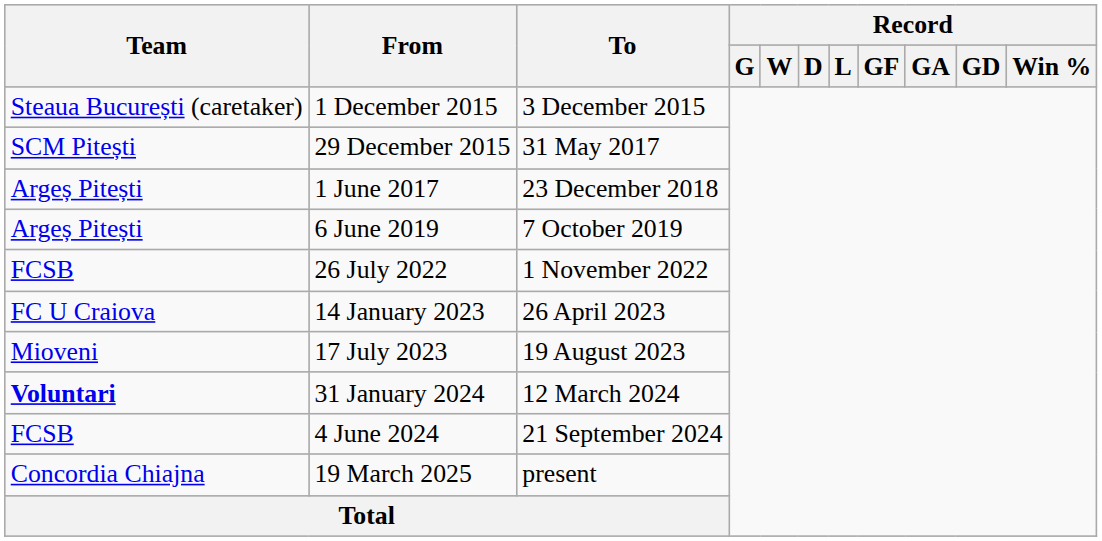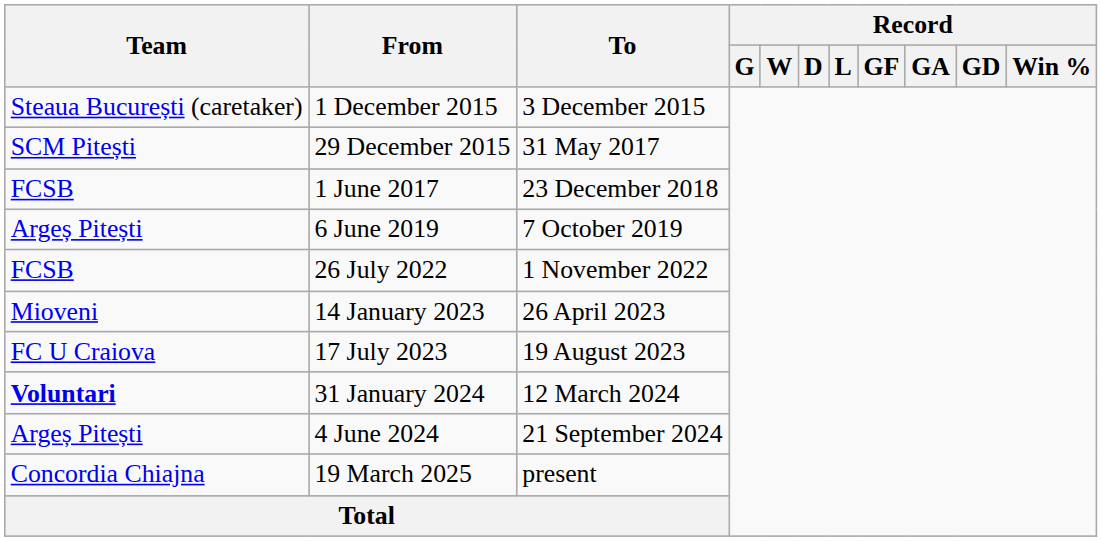 <table class="wikitable" style="text-align: center">
 <tr>
 <th rowspan=2>Team</th>
 <th rowspan=2>From</th>
 <th rowspan=2>To</th>
 <th colspan=8>Record</th>
 </tr>
 <tr>
 <th>G</th>
 <th>W</th>
 <th>D</th>
 <th>L</th>
 <th>GF</th>
 <th>GA</th>
 <th>GD</th>
 <th>Win %</th>
 </tr>
 <tr>
 <td align=left> <a href='#'>Steaua București</a> (caretaker)</td>
 <td align=left>1 December 2015</td>
 <td align=left>3 December 2015<br></td>
 </tr>
 <tr>
 <td align=left> <a href='#'>SCM Pitești</a></td>
 <td align=left>29 December 2015</td>
 <td align=left>31 May 2017<br></td>
 </tr>
 <tr>
-<td align=left> <a href='#'>Argeș Pitești</a></td>
+<td align=left> <a href='#'>FCSB</a></td>
 <td align=left>1 June 2017</td>
 <td align=left>23 December 2018<br></td>
 </tr>
 <tr>
 <td align=left> <a href='#'>Argeș Pitești</a></td>
 <td align=left>6 June 2019</td>
 <td align=left>7 October 2019<br></td>
 </tr>
 <tr>
 <td align=left> <a href='#'>FCSB</a></td>
 <td align=left>26 July 2022</td>
 <td align=left>1 November 2022<br></td>
 </tr>
 <tr>
-<td align=left> <a href='#'>FC U Craiova</a></td>
+<td align=left> <a href='#'>Mioveni</a></td>
 <td align=left>14 January 2023</td>
 <td align=left>26 April 2023<br></td>
 </tr>
 <tr>
-<td align=left> <a href='#'>Mioveni</a></td>
+<td align=left> <a href='#'>FC U Craiova</a></td>
 <td align=left>17 July 2023</td>
 <td align=left>19 August 2023<br></td>
 </tr>
 <tr>
 <td align=left><strong> <a href='#'>Voluntari</a></strong></td>
 <td align=left>31 January 2024</td>
 <td align=left>12 March 2024<br></td>
 </tr>
 <tr>
-<td align=left> <a href='#'>FCSB</a></td>
+<td align=left> <a href='#'>Argeș Pitești</a></td>
 <td align=left>4 June 2024</td>
 <td align=left>21 September 2024<br></td>
 </tr>
 <tr>
 <td align=left> <a href='#'>Concordia Chiajna</a></td>
 <td align=left>19 March 2025</td>
 <td align=left>present<br></td>
 </tr>
 <tr>
 <th colspan="3">Total<br></th>
 </tr>
 </table>
